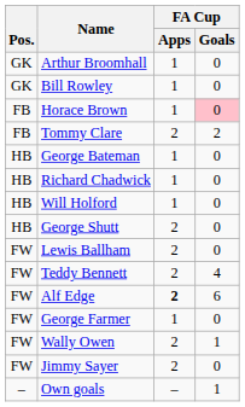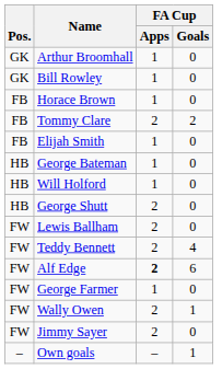 <table class="wikitable" style="text-align:center">
 <tr>
 <th rowspan="2" valign="bottom">Pos.</th>
 <th rowspan="2">Name</th>
 <th colspan="2" width="85">FA Cup</th>
 </tr>
 <tr>
 <th>Apps</th>
 <th>Goals</th>
 </tr>
 <tr>
 <td>GK</td>
 <td align="left"> <a href='#'>Arthur Broomhall</a></td>
 <td>1</td>
 <td>0</td>
 </tr>
 <tr>
 <td>GK</td>
 <td align="left"> <a href='#'>Bill Rowley</a></td>
 <td>1</td>
 <td>0</td>
 </tr>
 <tr>
 <td>FB</td>
 <td align="left"> <a href='#'>Horace Brown</a></td>
 <td>1</td>
-<td style="background: pink;">0</td>
+<td>0</td>
 </tr>
 <tr>
 <td>FB</td>
 <td align="left"> <a href='#'>Tommy Clare</a></td>
 <td>2</td>
 <td>2</td>
 </tr>
 <tr>
-<td>HB</td>
-<td align="left"> <a href='#'>George Bateman</a></td>
+<td>FB</td>
+<td align="left"> <a href='#'>Elijah Smith</a></td>
 <td>1</td>
 <td>0</td>
 </tr>
 <tr>
 <td>HB</td>
-<td align="left"> <a href='#'>Richard Chadwick</a></td>
+<td align="left"> <a href='#'>George Bateman</a></td>
 <td>1</td>
 <td>0</td>
 </tr>
 <tr>
 <td>HB</td>
 <td align="left"> <a href='#'>Will Holford</a></td>
 <td>1</td>
 <td>0</td>
 </tr>
 <tr>
 <td>HB</td>
 <td align="left"> <a href='#'>George Shutt</a></td>
 <td>2</td>
 <td>0</td>
 </tr>
 <tr>
 <td>FW</td>
 <td align="left"> <a href='#'>Lewis Ballham</a></td>
 <td>2</td>
 <td>0</td>
 </tr>
 <tr>
 <td>FW</td>
 <td align="left"> <a href='#'>Teddy Bennett</a></td>
 <td>2</td>
 <td>4</td>
 </tr>
 <tr>
 <td>FW</td>
 <td align="left"> <a href='#'>Alf Edge</a></td>
 <td><strong>2</strong></td>
 <td>6</td>
 </tr>
 <tr>
 <td>FW</td>
 <td align="left"> <a href='#'>George Farmer</a></td>
 <td>1</td>
 <td>0</td>
 </tr>
 <tr>
 <td>FW</td>
 <td align="left"> <a href='#'>Wally Owen</a></td>
 <td>2</td>
 <td>1</td>
 </tr>
 <tr>
 <td>FW</td>
 <td align="left"> <a href='#'>Jimmy Sayer</a></td>
 <td>2</td>
 <td>0</td>
 </tr>
 <tr>
 <td>–</td>
 <td align="left"><a href='#'>Own goals</a></td>
 <td>–</td>
 <td>1</td>
 </tr>
 </table>
